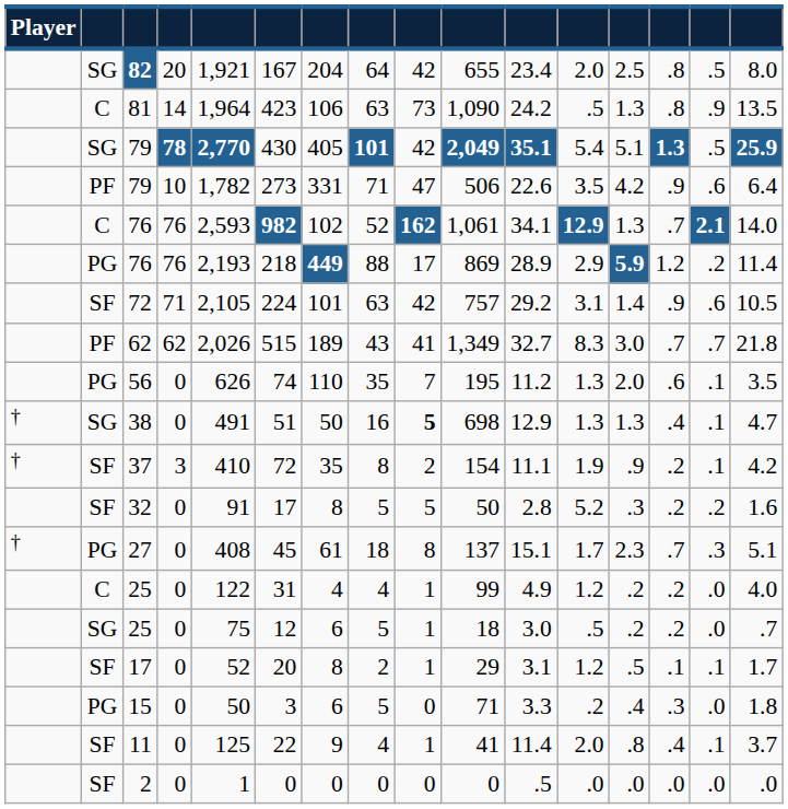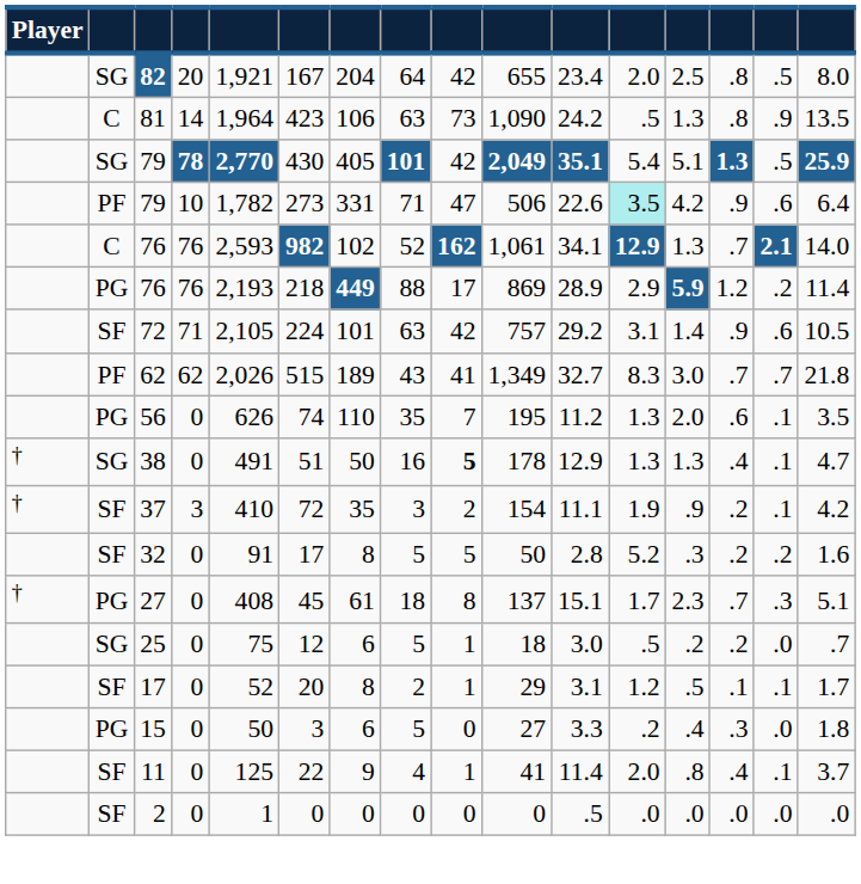 <table class="wikitable sortable" style="font-size: 95%; text-align:right;">
 <tr>
 <th style="background:#0C2340; color:#FFFFFF; border-top:#236192 3px solid; border-bottom:#236192 3px solid;">Player</th>
 <th style="background:#0C2340; color:#FFFFFF; border-top:#236192 3px solid; border-bottom:#236192 3px solid;"></th>
 <th style="background:#0C2340; color:#FFFFFF; border-top:#236192 3px solid; border-bottom:#236192 3px solid;"></th>
 <th style="background:#0C2340; color:#FFFFFF; border-top:#236192 3px solid; border-bottom:#236192 3px solid;"></th>
 <th style="background:#0C2340; color:#FFFFFF; border-top:#236192 3px solid; border-bottom:#236192 3px solid;"></th>
 <th style="background:#0C2340; color:#FFFFFF; border-top:#236192 3px solid; border-bottom:#236192 3px solid;"></th>
 <th style="background:#0C2340; color:#FFFFFF; border-top:#236192 3px solid; border-bottom:#236192 3px solid;"></th>
 <th style="background:#0C2340; color:#FFFFFF; border-top:#236192 3px solid; border-bottom:#236192 3px solid;"></th>
 <th style="background:#0C2340; color:#FFFFFF; border-top:#236192 3px solid; border-bottom:#236192 3px solid;"></th>
 <th style="background:#0C2340; color:#FFFFFF; border-top:#236192 3px solid; border-bottom:#236192 3px solid;"></th>
 <th style="background:#0C2340; color:#FFFFFF; border-top:#236192 3px solid; border-bottom:#236192 3px solid;"></th>
 <th style="background:#0C2340; color:#FFFFFF; border-top:#236192 3px solid; border-bottom:#236192 3px solid;"></th>
 <th style="background:#0C2340; color:#FFFFFF; border-top:#236192 3px solid; border-bottom:#236192 3px solid;"></th>
 <th style="background:#0C2340; color:#FFFFFF; border-top:#236192 3px solid; border-bottom:#236192 3px solid;"></th>
 <th style="background:#0C2340; color:#FFFFFF; border-top:#236192 3px solid; border-bottom:#236192 3px solid;"></th>
 <th style="background:#0C2340; color:#FFFFFF; border-top:#236192 3px solid; border-bottom:#236192 3px solid;"></th>
 </tr>
 <tr>
 <td style="text-align:left;"></td>
 <td style="text-align:center;">SG</td>
 <td style="background:#236192; color:#FFFFFF;"><strong>82</strong></td>
 <td>20</td>
 <td>1,921</td>
 <td>167</td>
 <td>204</td>
 <td>64</td>
 <td>42</td>
 <td>655</td>
 <td>23.4</td>
 <td>2.0</td>
 <td>2.5</td>
 <td>.8</td>
 <td>.5</td>
 <td>8.0</td>
 </tr>
 <tr>
 <td style="text-align:left;"></td>
 <td style="text-align:center;">C</td>
 <td>81</td>
 <td>14</td>
 <td>1,964</td>
 <td>423</td>
 <td>106</td>
 <td>63</td>
 <td>73</td>
 <td>1,090</td>
 <td>24.2</td>
 <td>.5</td>
 <td>1.3</td>
 <td>.8</td>
 <td>.9</td>
 <td>13.5</td>
 </tr>
 <tr>
 <td style="text-align:left;"></td>
 <td style="text-align:center;">SG</td>
 <td>79</td>
 <td style="background:#236192; color:#FFFFFF;"><strong>78</strong></td>
 <td style="background:#236192; color:#FFFFFF;"><strong>2,770</strong></td>
 <td>430</td>
 <td>405</td>
 <td style="background:#236192; color:#FFFFFF;"><strong>101</strong></td>
 <td>42</td>
 <td style="background:#236192; color:#FFFFFF;"><strong>2,049</strong></td>
 <td style="background:#236192; color:#FFFFFF;"><strong>35.1</strong></td>
 <td>5.4</td>
 <td>5.1</td>
 <td style="background:#236192; color:#FFFFFF;"><strong>1.3</strong></td>
 <td>.5</td>
 <td style="background:#236192; color:#FFFFFF;"><strong>25.9</strong></td>
 </tr>
 <tr>
 <td style="text-align:left;"></td>
 <td style="text-align:center;">PF</td>
 <td>79</td>
 <td>10</td>
 <td>1,782</td>
 <td>273</td>
 <td>331</td>
 <td>71</td>
 <td>47</td>
 <td>506</td>
 <td>22.6</td>
-<td>3.5</td>
+<td style="background: paleturquoise;">3.5</td>
 <td>4.2</td>
 <td>.9</td>
 <td>.6</td>
 <td>6.4</td>
 </tr>
 <tr>
 <td style="text-align:left;"></td>
 <td style="text-align:center;">C</td>
 <td>76</td>
 <td>76</td>
 <td>2,593</td>
 <td style="background:#236192; color:#FFFFFF;"><strong>982</strong></td>
 <td>102</td>
 <td>52</td>
 <td style="background:#236192; color:#FFFFFF;"><strong>162</strong></td>
 <td>1,061</td>
 <td>34.1</td>
 <td style="background:#236192; color:#FFFFFF;"><strong>12.9</strong></td>
 <td>1.3</td>
 <td>.7</td>
 <td style="background:#236192; color:#FFFFFF;"><strong>2.1</strong></td>
 <td>14.0</td>
 </tr>
 <tr>
 <td style="text-align:left;"></td>
 <td style="text-align:center;">PG</td>
 <td>76</td>
 <td>76</td>
 <td>2,193</td>
 <td>218</td>
 <td style="background:#236192; color:#FFFFFF;"><strong>449</strong></td>
 <td>88</td>
 <td>17</td>
 <td>869</td>
 <td>28.9</td>
 <td>2.9</td>
 <td style="background:#236192; color:#FFFFFF;"><strong>5.9</strong></td>
 <td>1.2</td>
 <td>.2</td>
 <td>11.4</td>
 </tr>
 <tr>
 <td style="text-align:left;"></td>
 <td style="text-align:center;">SF</td>
 <td>72</td>
 <td>71</td>
 <td>2,105</td>
 <td>224</td>
 <td>101</td>
 <td>63</td>
 <td>42</td>
 <td>757</td>
 <td>29.2</td>
 <td>3.1</td>
 <td>1.4</td>
 <td>.9</td>
 <td>.6</td>
 <td>10.5</td>
 </tr>
 <tr>
 <td style="text-align:left;"></td>
 <td style="text-align:center;">PF</td>
 <td>62</td>
 <td>62</td>
 <td>2,026</td>
 <td>515</td>
 <td>189</td>
 <td>43</td>
 <td>41</td>
 <td>1,349</td>
 <td>32.7</td>
 <td>8.3</td>
 <td>3.0</td>
 <td>.7</td>
 <td>.7</td>
 <td>21.8</td>
 </tr>
 <tr>
 <td style="text-align:left;"></td>
 <td style="text-align:center;">PG</td>
 <td>56</td>
 <td>0</td>
 <td>626</td>
 <td>74</td>
 <td>110</td>
 <td>35</td>
 <td>7</td>
 <td>195</td>
 <td>11.2</td>
 <td>1.3</td>
 <td>2.0</td>
 <td>.6</td>
 <td>.1</td>
 <td>3.5</td>
 </tr>
 <tr>
 <td style="text-align:left;"><sup>†</sup></td>
 <td style="text-align:center;">SG</td>
 <td>38</td>
 <td>0</td>
 <td>491</td>
 <td>51</td>
 <td>50</td>
 <td>16</td>
 <td><strong>5</strong></td>
-<td>698</td>
+<td>178</td>
 <td>12.9</td>
 <td>1.3</td>
 <td>1.3</td>
 <td>.4</td>
 <td>.1</td>
 <td>4.7</td>
 </tr>
 <tr>
 <td style="text-align:left;"><sup>†</sup></td>
 <td style="text-align:center;">SF</td>
 <td>37</td>
 <td>3</td>
 <td>410</td>
 <td>72</td>
 <td>35</td>
-<td>8</td>
+<td>3</td>
 <td>2</td>
 <td>154</td>
 <td>11.1</td>
 <td>1.9</td>
 <td>.9</td>
 <td>.2</td>
 <td>.1</td>
 <td>4.2</td>
 </tr>
 <tr>
 <td style="text-align:left;"></td>
 <td style="text-align:center;">SF</td>
 <td>32</td>
 <td>0</td>
 <td>91</td>
 <td>17</td>
 <td>8</td>
 <td>5</td>
 <td>5</td>
 <td>50</td>
 <td>2.8</td>
 <td>5.2</td>
 <td>.3</td>
 <td>.2</td>
 <td>.2</td>
 <td>1.6</td>
 </tr>
 <tr>
 <td style="text-align:left;"><sup>†</sup></td>
 <td style="text-align:center;">PG</td>
 <td>27</td>
 <td>0</td>
 <td>408</td>
 <td>45</td>
 <td>61</td>
 <td>18</td>
 <td>8</td>
 <td>137</td>
 <td>15.1</td>
 <td>1.7</td>
 <td>2.3</td>
 <td>.7</td>
 <td>.3</td>
 <td>5.1</td>
 </tr>
 <tr>
 <td style="text-align:left;"></td>
-<td style="text-align:center;">C</td>
-<td>25</td>
-<td>0</td>
-<td>122</td>
-<td>31</td>
-<td>4</td>
-<td>4</td>
-<td>1</td>
-<td>99</td>
-<td>4.9</td>
-<td>1.2</td>
-<td>.2</td>
-<td>.2</td>
-<td>.0</td>
-<td>4.0</td>
-</tr>
-<tr>
-<td style="text-align:left;"></td>
 <td style="text-align:center;">SG</td>
 <td>25</td>
 <td>0</td>
 <td>75</td>
 <td>12</td>
 <td>6</td>
 <td>5</td>
 <td>1</td>
 <td>18</td>
 <td>3.0</td>
 <td>.5</td>
 <td>.2</td>
 <td>.2</td>
 <td>.0</td>
 <td>.7</td>
 </tr>
 <tr>
 <td style="text-align:left;"></td>
 <td style="text-align:center;">SF</td>
 <td>17</td>
 <td>0</td>
 <td>52</td>
 <td>20</td>
 <td>8</td>
 <td>2</td>
 <td>1</td>
 <td>29</td>
 <td>3.1</td>
 <td>1.2</td>
 <td>.5</td>
 <td>.1</td>
 <td>.1</td>
 <td>1.7</td>
 </tr>
 <tr>
 <td style="text-align:left;"></td>
 <td style="text-align:center;">PG</td>
 <td>15</td>
 <td>0</td>
 <td>50</td>
 <td>3</td>
 <td>6</td>
 <td>5</td>
 <td>0</td>
-<td>71</td>
+<td>27</td>
 <td>3.3</td>
 <td>.2</td>
 <td>.4</td>
 <td>.3</td>
 <td>.0</td>
 <td>1.8</td>
 </tr>
 <tr>
 <td style="text-align:left;"></td>
 <td style="text-align:center;">SF</td>
 <td>11</td>
 <td>0</td>
 <td>125</td>
 <td>22</td>
 <td>9</td>
 <td>4</td>
 <td>1</td>
 <td>41</td>
 <td>11.4</td>
 <td>2.0</td>
 <td>.8</td>
 <td>.4</td>
 <td>.1</td>
 <td>3.7</td>
 </tr>
 <tr>
 <td style="text-align:left;"></td>
 <td style="text-align:center;">SF</td>
 <td>2</td>
 <td>0</td>
 <td>1</td>
 <td>0</td>
 <td>0</td>
 <td>0</td>
 <td>0</td>
 <td>0</td>
 <td>.5</td>
 <td>.0</td>
 <td>.0</td>
 <td>.0</td>
 <td>.0</td>
 <td>.0</td>
 </tr>
 </table>
